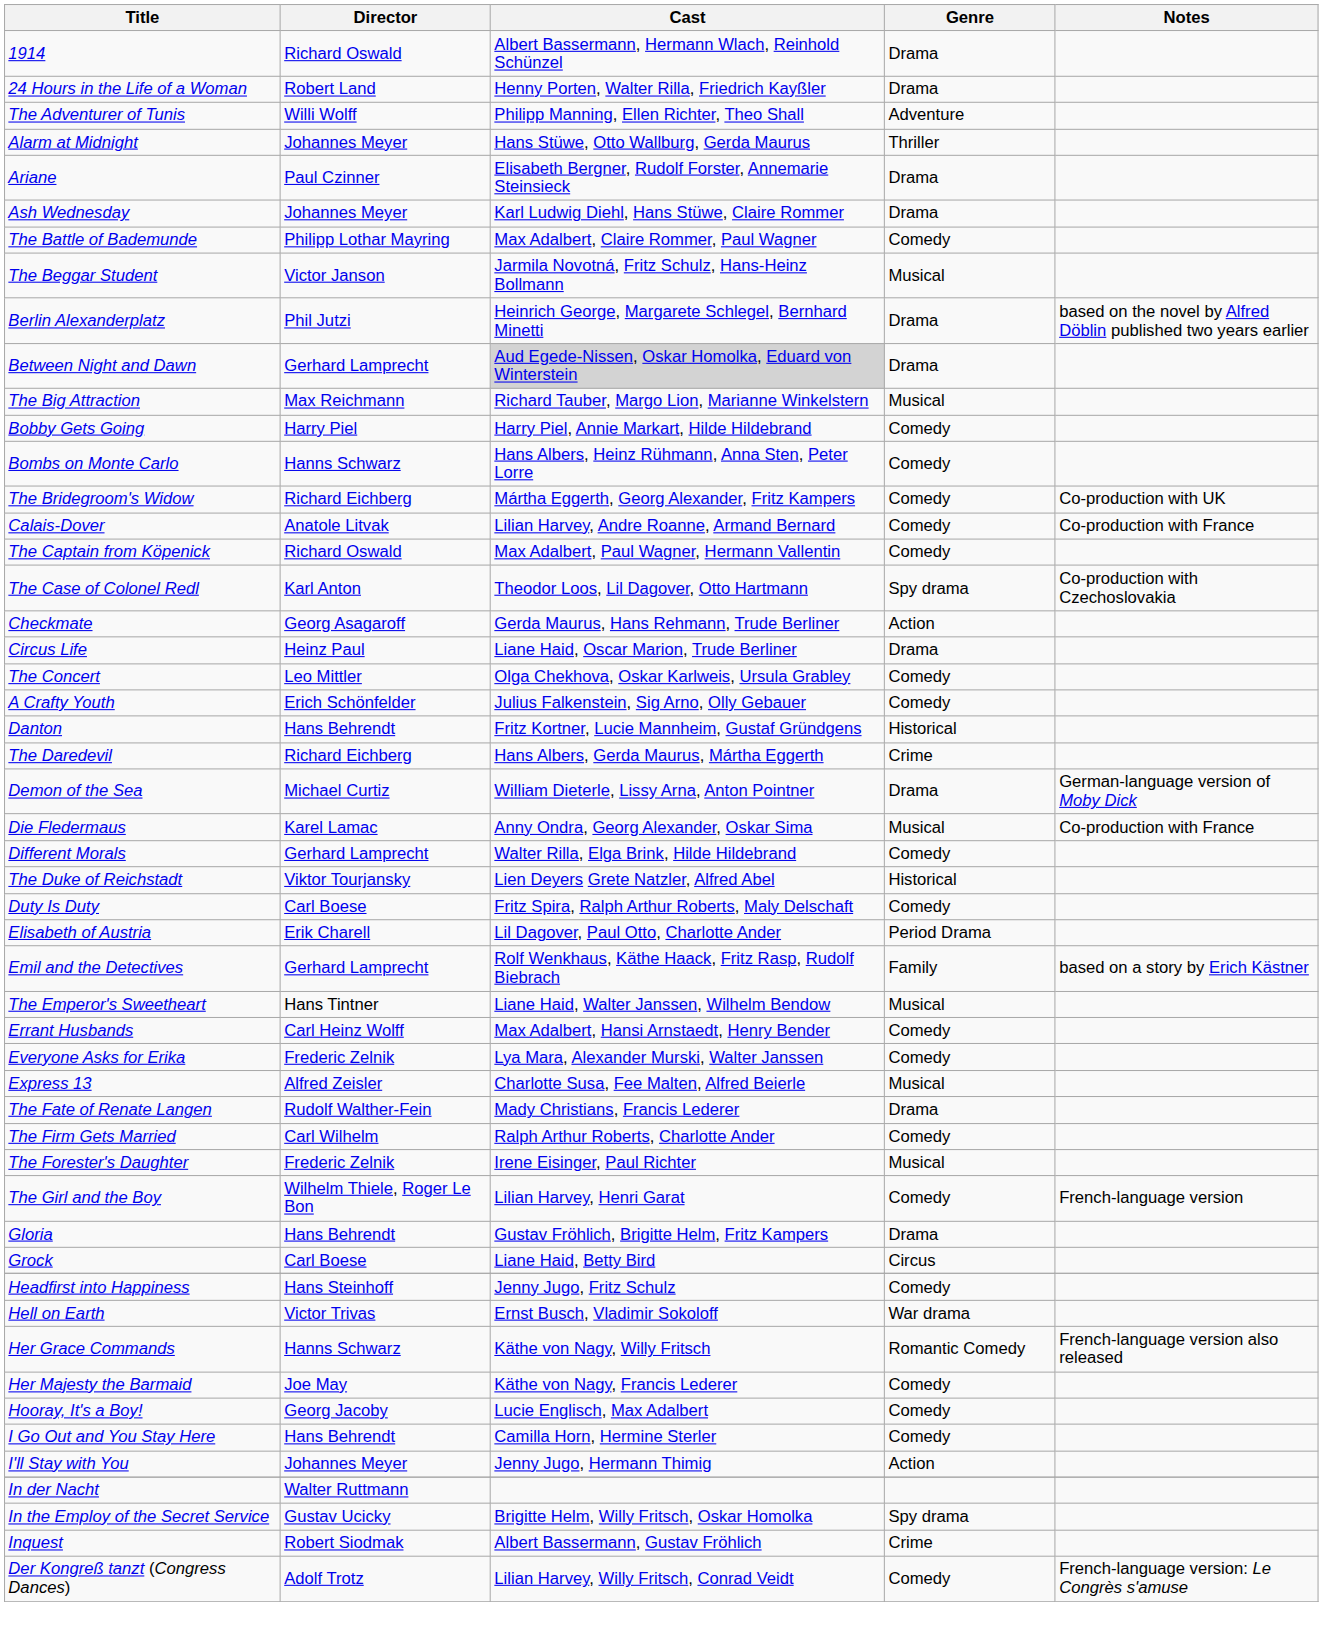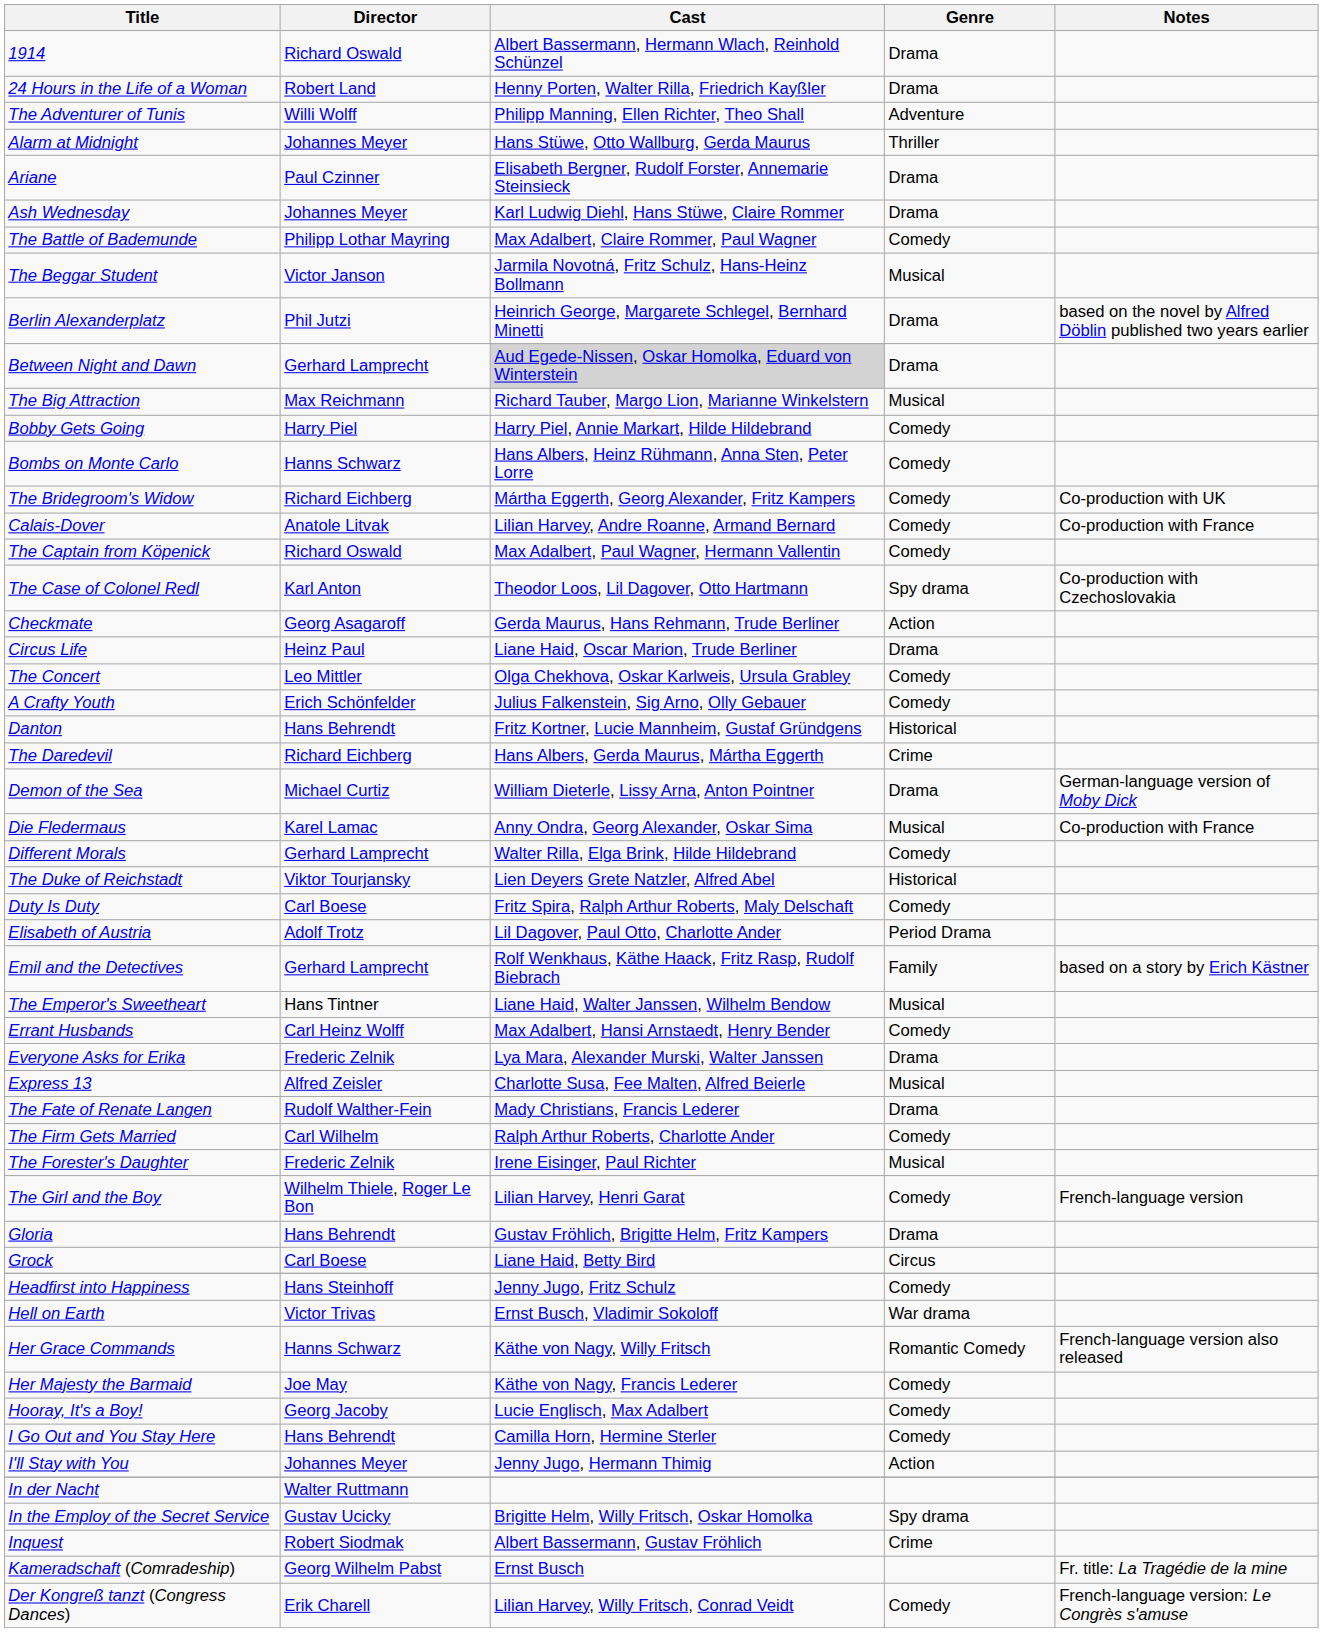 <table class="wikitable" style="width:100%;">
 <tr>
 <th style="width:21%;">Title</th>
 <th style="width:16%;">Director</th>
 <th style="width:30%;">Cast</th>
 <th style="width:13%;">Genre</th>
 <th style="width:20%;">Notes</th>
 </tr>
 <tr>
 <td><em><a href='#'>1914</a></em></td>
 <td><a href='#'>Richard Oswald</a></td>
 <td><a href='#'>Albert Bassermann</a>, <a href='#'>Hermann Wlach</a>, <a href='#'>Reinhold Schünzel</a></td>
 <td>Drama</td>
 <td></td>
 </tr>
 <tr>
 <td><em><a href='#'>24 Hours in the Life of a Woman</a></em></td>
 <td><a href='#'>Robert Land</a></td>
 <td><a href='#'>Henny Porten</a>, <a href='#'>Walter Rilla</a>, <a href='#'>Friedrich Kayßler</a></td>
 <td>Drama</td>
 <td></td>
 </tr>
 <tr>
 <td><em><a href='#'>The Adventurer of Tunis</a></em></td>
 <td><a href='#'>Willi Wolff</a></td>
 <td><a href='#'>Philipp Manning</a>, <a href='#'>Ellen Richter</a>, <a href='#'>Theo Shall</a></td>
 <td>Adventure</td>
 <td></td>
 </tr>
 <tr>
 <td><em><a href='#'>Alarm at Midnight</a></em></td>
 <td><a href='#'>Johannes Meyer</a></td>
 <td><a href='#'>Hans Stüwe</a>, <a href='#'>Otto Wallburg</a>, <a href='#'>Gerda Maurus</a></td>
 <td>Thriller</td>
 <td></td>
 </tr>
 <tr>
 <td><em><a href='#'>Ariane</a></em></td>
 <td><a href='#'>Paul Czinner</a></td>
 <td><a href='#'>Elisabeth Bergner</a>, <a href='#'>Rudolf Forster</a>, <a href='#'>Annemarie Steinsieck</a></td>
 <td>Drama</td>
 <td></td>
 </tr>
 <tr>
 <td><em><a href='#'>Ash Wednesday</a></em></td>
 <td><a href='#'>Johannes Meyer</a></td>
 <td><a href='#'>Karl Ludwig Diehl</a>, <a href='#'>Hans Stüwe</a>, <a href='#'>Claire Rommer</a></td>
 <td>Drama</td>
 <td></td>
 </tr>
 <tr>
 <td><em><a href='#'>The Battle of Bademunde</a></em></td>
 <td><a href='#'>Philipp Lothar Mayring</a></td>
 <td><a href='#'>Max Adalbert</a>, <a href='#'>Claire Rommer</a>, <a href='#'>Paul Wagner</a></td>
 <td>Comedy</td>
 <td></td>
 </tr>
 <tr>
 <td><em><a href='#'>The Beggar Student</a></em></td>
 <td><a href='#'>Victor Janson</a></td>
 <td><a href='#'>Jarmila Novotná</a>, <a href='#'>Fritz Schulz</a>, <a href='#'>Hans-Heinz Bollmann</a></td>
 <td>Musical</td>
 <td></td>
 </tr>
 <tr>
 <td><em><a href='#'>Berlin Alexanderplatz</a></em></td>
 <td><a href='#'>Phil Jutzi</a></td>
 <td><a href='#'>Heinrich George</a>, <a href='#'>Margarete Schlegel</a>, <a href='#'>Bernhard Minetti</a></td>
 <td>Drama</td>
 <td>based on the novel by <a href='#'>Alfred Döblin</a> published two years earlier</td>
 </tr>
 <tr>
 <td><em><a href='#'>Between Night and Dawn</a></em></td>
 <td><a href='#'>Gerhard Lamprecht</a></td>
 <td style="background: lightgrey;"><a href='#'>Aud Egede-Nissen</a>, <a href='#'>Oskar Homolka</a>, <a href='#'>Eduard von Winterstein</a></td>
 <td>Drama</td>
 <td></td>
 </tr>
 <tr>
 <td><em><a href='#'>The Big Attraction</a></em></td>
 <td><a href='#'>Max Reichmann</a></td>
 <td><a href='#'>Richard Tauber</a>, <a href='#'>Margo Lion</a>, <a href='#'>Marianne Winkelstern</a></td>
 <td>Musical</td>
 <td></td>
 </tr>
 <tr>
 <td><em><a href='#'>Bobby Gets Going</a></em></td>
 <td><a href='#'>Harry Piel</a></td>
 <td><a href='#'>Harry Piel</a>, <a href='#'>Annie Markart</a>, <a href='#'>Hilde Hildebrand</a></td>
 <td>Comedy</td>
 <td></td>
 </tr>
 <tr>
 <td><em><a href='#'>Bombs on Monte Carlo</a></em></td>
 <td><a href='#'>Hanns Schwarz</a></td>
 <td><a href='#'>Hans Albers</a>, <a href='#'>Heinz Rühmann</a>, <a href='#'>Anna Sten</a>, <a href='#'>Peter Lorre</a></td>
 <td>Comedy</td>
 <td></td>
 </tr>
 <tr>
 <td><em><a href='#'>The Bridegroom's Widow</a></em></td>
 <td><a href='#'>Richard Eichberg</a></td>
 <td><a href='#'>Mártha Eggerth</a>, <a href='#'>Georg Alexander</a>, <a href='#'>Fritz Kampers</a></td>
 <td>Comedy</td>
 <td>Co-production with UK</td>
 </tr>
 <tr>
 <td><em><a href='#'>Calais-Dover</a></em></td>
 <td><a href='#'>Anatole Litvak</a></td>
 <td><a href='#'>Lilian Harvey</a>, <a href='#'>Andre Roanne</a>, <a href='#'>Armand Bernard</a></td>
 <td>Comedy</td>
 <td>Co-production with France</td>
 </tr>
 <tr>
 <td><em><a href='#'>The Captain from Köpenick</a></em></td>
 <td><a href='#'>Richard Oswald</a></td>
 <td><a href='#'>Max Adalbert</a>, <a href='#'>Paul Wagner</a>, <a href='#'>Hermann Vallentin</a></td>
 <td>Comedy</td>
 <td></td>
 </tr>
 <tr>
 <td><em><a href='#'>The Case of Colonel Redl</a></em></td>
 <td><a href='#'>Karl Anton</a></td>
 <td><a href='#'>Theodor Loos</a>, <a href='#'>Lil Dagover</a>, <a href='#'>Otto Hartmann</a></td>
 <td>Spy drama</td>
 <td>Co-production with Czechoslovakia</td>
 </tr>
 <tr>
 <td><em><a href='#'>Checkmate</a></em></td>
 <td><a href='#'>Georg Asagaroff</a></td>
 <td><a href='#'>Gerda Maurus</a>, <a href='#'>Hans Rehmann</a>, <a href='#'>Trude Berliner</a></td>
 <td>Action</td>
 <td></td>
 </tr>
 <tr>
 <td><em><a href='#'>Circus Life</a></em></td>
 <td><a href='#'>Heinz Paul</a></td>
 <td><a href='#'>Liane Haid</a>, <a href='#'>Oscar Marion</a>, <a href='#'>Trude Berliner</a></td>
 <td>Drama</td>
 <td></td>
 </tr>
 <tr>
 <td><em><a href='#'>The Concert</a></em></td>
 <td><a href='#'>Leo Mittler</a></td>
 <td><a href='#'>Olga Chekhova</a>, <a href='#'>Oskar Karlweis</a>, <a href='#'>Ursula Grabley</a></td>
 <td>Comedy</td>
 <td></td>
 </tr>
 <tr>
 <td><em><a href='#'>A Crafty Youth</a></em></td>
 <td><a href='#'>Erich Schönfelder</a></td>
 <td><a href='#'>Julius Falkenstein</a>, <a href='#'>Sig Arno</a>, <a href='#'>Olly Gebauer</a></td>
 <td>Comedy</td>
 <td></td>
 </tr>
 <tr>
 <td><em><a href='#'>Danton</a></em></td>
 <td><a href='#'>Hans Behrendt</a></td>
 <td><a href='#'>Fritz Kortner</a>, <a href='#'>Lucie Mannheim</a>, <a href='#'>Gustaf Gründgens</a></td>
 <td>Historical</td>
 <td></td>
 </tr>
 <tr>
 <td><em><a href='#'>The Daredevil</a></em></td>
 <td><a href='#'>Richard Eichberg</a></td>
 <td><a href='#'>Hans Albers</a>, <a href='#'>Gerda Maurus</a>, <a href='#'>Mártha Eggerth</a></td>
 <td>Crime</td>
 <td></td>
 </tr>
 <tr>
 <td><em><a href='#'>Demon of the Sea</a></em></td>
 <td><a href='#'>Michael Curtiz</a></td>
 <td><a href='#'>William Dieterle</a>, <a href='#'>Lissy Arna</a>, <a href='#'>Anton Pointner</a></td>
 <td>Drama</td>
 <td>German-language version of <em><a href='#'>Moby Dick</a></em></td>
 </tr>
 <tr>
 <td><em><a href='#'>Die Fledermaus</a></em></td>
 <td><a href='#'>Karel Lamac</a></td>
 <td><a href='#'>Anny Ondra</a>, <a href='#'>Georg Alexander</a>, <a href='#'>Oskar Sima</a></td>
 <td>Musical</td>
 <td>Co-production with France</td>
 </tr>
 <tr>
 <td><em><a href='#'>Different Morals</a></em></td>
 <td><a href='#'>Gerhard Lamprecht</a></td>
 <td><a href='#'>Walter Rilla</a>, <a href='#'>Elga Brink</a>, <a href='#'>Hilde Hildebrand</a></td>
 <td>Comedy</td>
 <td></td>
 </tr>
 <tr>
 <td><em><a href='#'>The Duke of Reichstadt</a></em></td>
 <td><a href='#'>Viktor Tourjansky</a></td>
 <td><a href='#'>Lien Deyers</a> <a href='#'>Grete Natzler</a>, <a href='#'>Alfred Abel</a></td>
 <td>Historical</td>
 <td></td>
 </tr>
 <tr>
 <td><em><a href='#'>Duty Is Duty</a></em></td>
 <td><a href='#'>Carl Boese</a></td>
 <td><a href='#'>Fritz Spira</a>, <a href='#'>Ralph Arthur Roberts</a>, <a href='#'>Maly Delschaft</a></td>
 <td>Comedy</td>
 <td></td>
 </tr>
 <tr>
 <td><em><a href='#'>Elisabeth of Austria</a></em></td>
-<td><a href='#'>Erik Charell</a></td>
+<td><a href='#'>Adolf Trotz</a></td>
 <td><a href='#'>Lil Dagover</a>, <a href='#'>Paul Otto</a>, <a href='#'>Charlotte Ander</a></td>
 <td>Period Drama</td>
 <td></td>
 </tr>
 <tr>
 <td><em><a href='#'>Emil and the Detectives</a></em></td>
 <td><a href='#'>Gerhard Lamprecht</a></td>
 <td><a href='#'>Rolf Wenkhaus</a>, <a href='#'>Käthe Haack</a>, <a href='#'>Fritz Rasp</a>, <a href='#'>Rudolf Biebrach</a></td>
 <td>Family</td>
 <td>based on a story by <a href='#'>Erich Kästner</a></td>
 </tr>
 <tr>
 <td><em><a href='#'>The Emperor's Sweetheart</a></em></td>
 <td>Hans Tintner</td>
 <td><a href='#'>Liane Haid</a>, <a href='#'>Walter Janssen</a>, <a href='#'>Wilhelm Bendow</a></td>
 <td>Musical</td>
 <td></td>
 </tr>
 <tr>
 <td><em><a href='#'>Errant Husbands</a></em></td>
 <td><a href='#'>Carl Heinz Wolff</a></td>
 <td><a href='#'>Max Adalbert</a>, <a href='#'>Hansi Arnstaedt</a>, <a href='#'>Henry Bender</a></td>
 <td>Comedy</td>
 <td></td>
 </tr>
 <tr>
 <td><em><a href='#'>Everyone Asks for Erika</a></em></td>
 <td><a href='#'>Frederic Zelnik</a></td>
 <td><a href='#'>Lya Mara</a>, <a href='#'>Alexander Murski</a>, <a href='#'>Walter Janssen</a></td>
-<td>Comedy</td>
+<td>Drama</td>
 <td></td>
 </tr>
 <tr>
 <td><em><a href='#'>Express 13</a></em></td>
 <td><a href='#'>Alfred Zeisler</a></td>
 <td><a href='#'>Charlotte Susa</a>, <a href='#'>Fee Malten</a>, <a href='#'>Alfred Beierle</a></td>
 <td>Musical</td>
 <td></td>
 </tr>
 <tr>
 <td><em><a href='#'>The Fate of Renate Langen</a></em></td>
 <td><a href='#'>Rudolf Walther-Fein</a></td>
 <td><a href='#'>Mady Christians</a>, <a href='#'>Francis Lederer</a></td>
 <td>Drama</td>
 <td></td>
 </tr>
 <tr>
 <td><em><a href='#'>The Firm Gets Married</a></em></td>
 <td><a href='#'>Carl Wilhelm</a></td>
 <td><a href='#'>Ralph Arthur Roberts</a>, <a href='#'>Charlotte Ander</a></td>
 <td>Comedy</td>
 <td></td>
 </tr>
 <tr>
 <td><em><a href='#'>The Forester's Daughter</a></em></td>
 <td><a href='#'>Frederic Zelnik</a></td>
 <td><a href='#'>Irene Eisinger</a>, <a href='#'>Paul Richter</a></td>
 <td>Musical</td>
 <td></td>
 </tr>
 <tr>
 <td><em><a href='#'>The Girl and the Boy</a></em></td>
 <td><a href='#'>Wilhelm Thiele</a>, <a href='#'>Roger Le Bon</a></td>
 <td><a href='#'>Lilian Harvey</a>, <a href='#'>Henri Garat</a></td>
 <td>Comedy</td>
 <td>French-language version</td>
 </tr>
 <tr>
 <td><em><a href='#'>Gloria</a></em></td>
 <td><a href='#'>Hans Behrendt</a></td>
 <td><a href='#'>Gustav Fröhlich</a>, <a href='#'>Brigitte Helm</a>, <a href='#'>Fritz Kampers</a></td>
 <td>Drama</td>
 <td></td>
 </tr>
 <tr>
 <td><em><a href='#'>Grock</a></em></td>
 <td><a href='#'>Carl Boese</a></td>
 <td><a href='#'>Liane Haid</a>, <a href='#'>Betty Bird</a></td>
 <td>Circus</td>
 <td></td>
 </tr>
 <tr>
 </tr>
 <tr>
 <td><em><a href='#'>Headfirst into Happiness</a></em></td>
 <td><a href='#'>Hans Steinhoff</a></td>
 <td><a href='#'>Jenny Jugo</a>, <a href='#'>Fritz Schulz</a></td>
 <td>Comedy</td>
 <td></td>
 </tr>
 <tr>
 <td><em><a href='#'>Hell on Earth</a></em></td>
 <td><a href='#'>Victor Trivas</a></td>
 <td><a href='#'>Ernst Busch</a>, <a href='#'>Vladimir Sokoloff</a></td>
 <td>War drama</td>
 <td></td>
 </tr>
 <tr>
 <td><em><a href='#'>Her Grace Commands</a></em></td>
 <td><a href='#'>Hanns Schwarz</a></td>
 <td><a href='#'>Käthe von Nagy</a>, <a href='#'>Willy Fritsch</a></td>
 <td>Romantic Comedy</td>
 <td>French-language version also released</td>
 </tr>
 <tr>
 <td><em><a href='#'>Her Majesty the Barmaid</a></em></td>
 <td><a href='#'>Joe May</a></td>
 <td><a href='#'>Käthe von Nagy</a>, <a href='#'>Francis Lederer</a></td>
 <td>Comedy</td>
 <td></td>
 </tr>
 <tr>
 <td><em><a href='#'>Hooray, It's a Boy!</a></em></td>
 <td><a href='#'>Georg Jacoby</a></td>
 <td><a href='#'>Lucie Englisch</a>, <a href='#'>Max Adalbert</a></td>
 <td>Comedy</td>
 <td></td>
 </tr>
 <tr>
 <td><em><a href='#'>I Go Out and You Stay Here</a></em></td>
 <td><a href='#'>Hans Behrendt</a></td>
 <td><a href='#'>Camilla Horn</a>, <a href='#'>Hermine Sterler</a></td>
 <td>Comedy</td>
 <td></td>
 </tr>
 <tr>
 <td><em><a href='#'>I'll Stay with You</a></em></td>
 <td><a href='#'>Johannes Meyer</a></td>
 <td><a href='#'>Jenny Jugo</a>, <a href='#'>Hermann Thimig</a></td>
 <td>Action</td>
 <td></td>
 </tr>
 <tr>
 </tr>
 <tr>
 <td><em><a href='#'>In der Nacht</a></em></td>
 <td><a href='#'>Walter Ruttmann</a></td>
 <td></td>
 <td></td>
 <td></td>
 </tr>
 <tr>
 <td><em><a href='#'>In the Employ of the Secret Service</a></em></td>
 <td><a href='#'>Gustav Ucicky</a></td>
 <td><a href='#'>Brigitte Helm</a>, <a href='#'>Willy Fritsch</a>, <a href='#'>Oskar Homolka</a></td>
 <td>Spy drama</td>
 <td></td>
 </tr>
 <tr>
 <td><em><a href='#'>Inquest</a></em></td>
 <td><a href='#'>Robert Siodmak</a></td>
 <td><a href='#'>Albert Bassermann</a>, <a href='#'>Gustav Fröhlich</a></td>
 <td>Crime</td>
 <td></td>
 </tr>
 <tr>
+<td><em><a href='#'>Kameradschaft</a></em> (<em>Comradeship</em>)</td>
+<td><a href='#'>Georg Wilhelm Pabst</a></td>
+<td><a href='#'>Ernst Busch</a></td>
+<td></td>
+<td>Fr. title: <em>La Tragédie de la mine</em></td>
+</tr>
+<tr>
 <td><em><a href='#'>Der Kongreß tanzt</a></em> (<em>Congress Dances</em>)</td>
-<td><a href='#'>Adolf Trotz</a></td>
+<td><a href='#'>Erik Charell</a></td>
 <td><a href='#'>Lilian Harvey</a>, <a href='#'>Willy Fritsch</a>, <a href='#'>Conrad Veidt</a></td>
 <td>Comedy</td>
 <td>French-language version: <em>Le Congrès s'amuse</em></td>
 </tr>
 <tr>
 </tr>
 </table>
